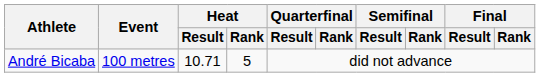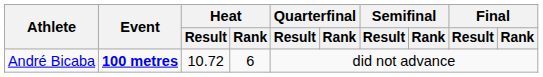 <table class="wikitable" style="font-size:90%">
 <tr>
 <th rowspan="2">Athlete</th>
 <th rowspan="2">Event</th>
 <th colspan="2">Heat</th>
 <th colspan="2">Quarterfinal</th>
 <th colspan="2">Semifinal</th>
 <th colspan="2">Final</th>
 </tr>
 <tr style="font-size:95%">
 <th>Result</th>
 <th>Rank</th>
 <th>Result</th>
 <th>Rank</th>
 <th>Result</th>
 <th>Rank</th>
 <th>Result</th>
 <th>Rank</th>
 </tr>
 <tr align=center>
 <td align=left><a href='#'>André Bicaba</a></td>
-<td align=left><a href='#'>100 metres</a></td>
-<td>10.71</td>
-<td>5</td>
+<td align=left><strong><a href='#'>100 metres</a></strong></td>
+<td>10.72</td>
+<td>6</td>
 <td colspan=6>did not advance</td>
 </tr>
 </table>
